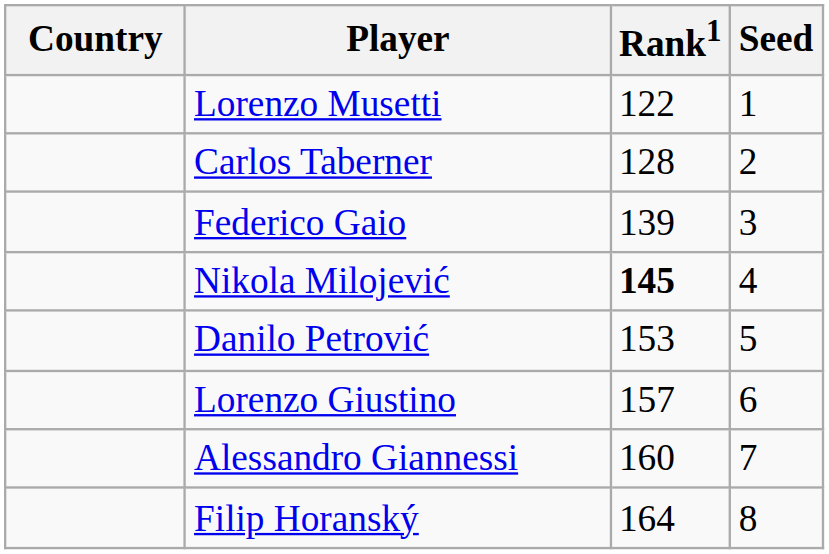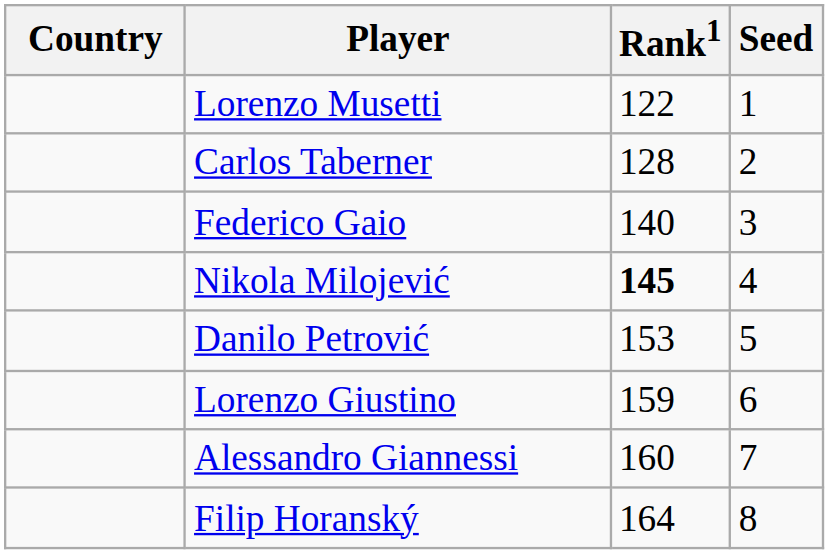 <table class="sortable wikitable">
 <tr>
 <th width="70">Country</th>
 <th width="175">Player</th>
 <th>Rank<sup>1</sup></th>
 <th>Seed</th>
 </tr>
 <tr>
 <td></td>
 <td><a href='#'>Lorenzo Musetti</a></td>
 <td>122</td>
 <td>1</td>
 </tr>
 <tr>
 <td></td>
 <td><a href='#'>Carlos Taberner</a></td>
 <td>128</td>
 <td>2</td>
 </tr>
 <tr>
 <td></td>
 <td><a href='#'>Federico Gaio</a></td>
-<td>139</td>
+<td>140</td>
 <td>3</td>
 </tr>
 <tr>
 <td></td>
 <td><a href='#'>Nikola Milojević</a></td>
 <td><strong>145</strong></td>
 <td>4</td>
 </tr>
 <tr>
 <td></td>
 <td><a href='#'>Danilo Petrović</a></td>
 <td>153</td>
 <td>5</td>
 </tr>
 <tr>
 <td></td>
 <td><a href='#'>Lorenzo Giustino</a></td>
-<td>157</td>
+<td>159</td>
 <td>6</td>
 </tr>
 <tr>
 <td></td>
 <td><a href='#'>Alessandro Giannessi</a></td>
 <td>160</td>
 <td>7</td>
 </tr>
 <tr>
 <td></td>
 <td><a href='#'>Filip Horanský</a></td>
 <td>164</td>
 <td>8</td>
 </tr>
 </table>
